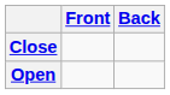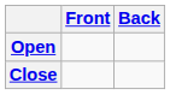 <table class="wikitable" style="text-align:center">
 <tr>
 <th></th>
 <th><a href='#'>Front</a></th>
 <th><a href='#'>Back</a></th>
 </tr>
 <tr align="center">
+<th><a href='#'>Open</a></th>
+<td> </td>
+<td></td>
+</tr>
+<tr align="center">
 <th><a href='#'>Close</a></th>
 <td> </td>
 <td> </td>
 </tr>
-<tr align="center">
-<th><a href='#'>Open</a></th>
-<td> </td>
-<td></td>
-</tr>
 </table>
